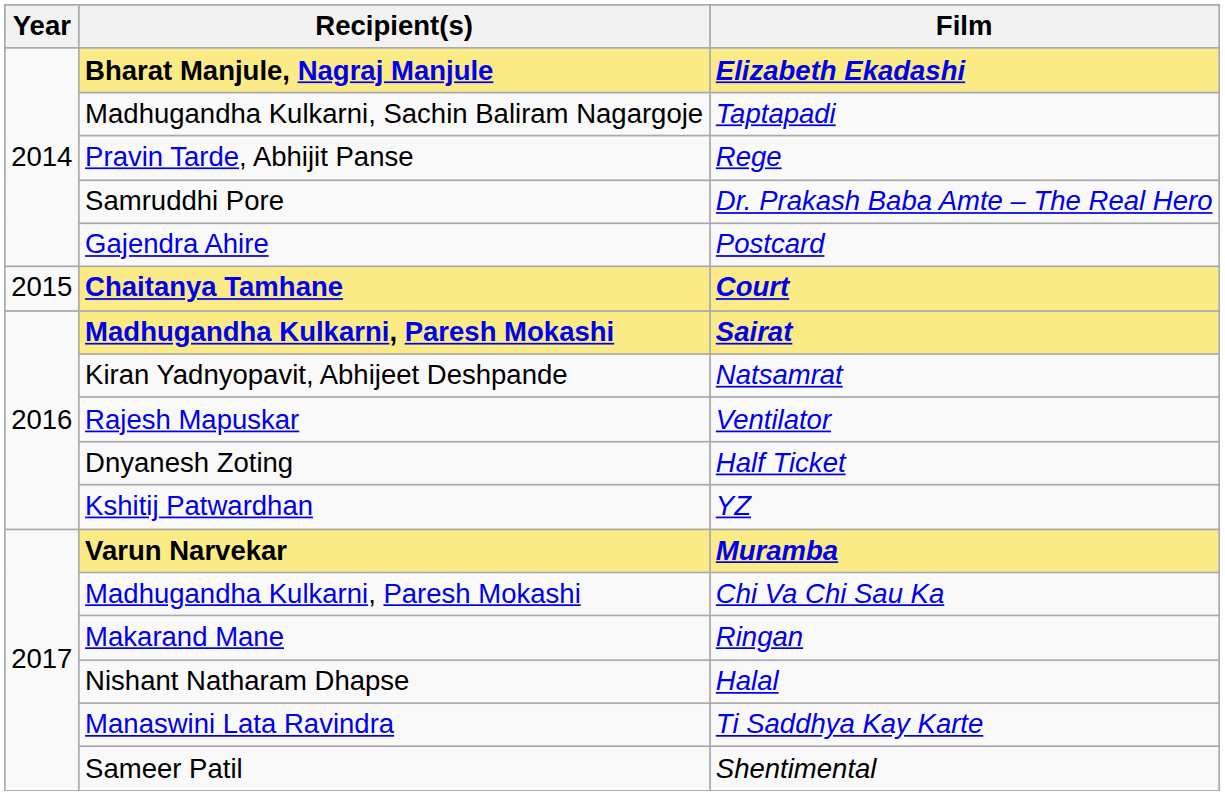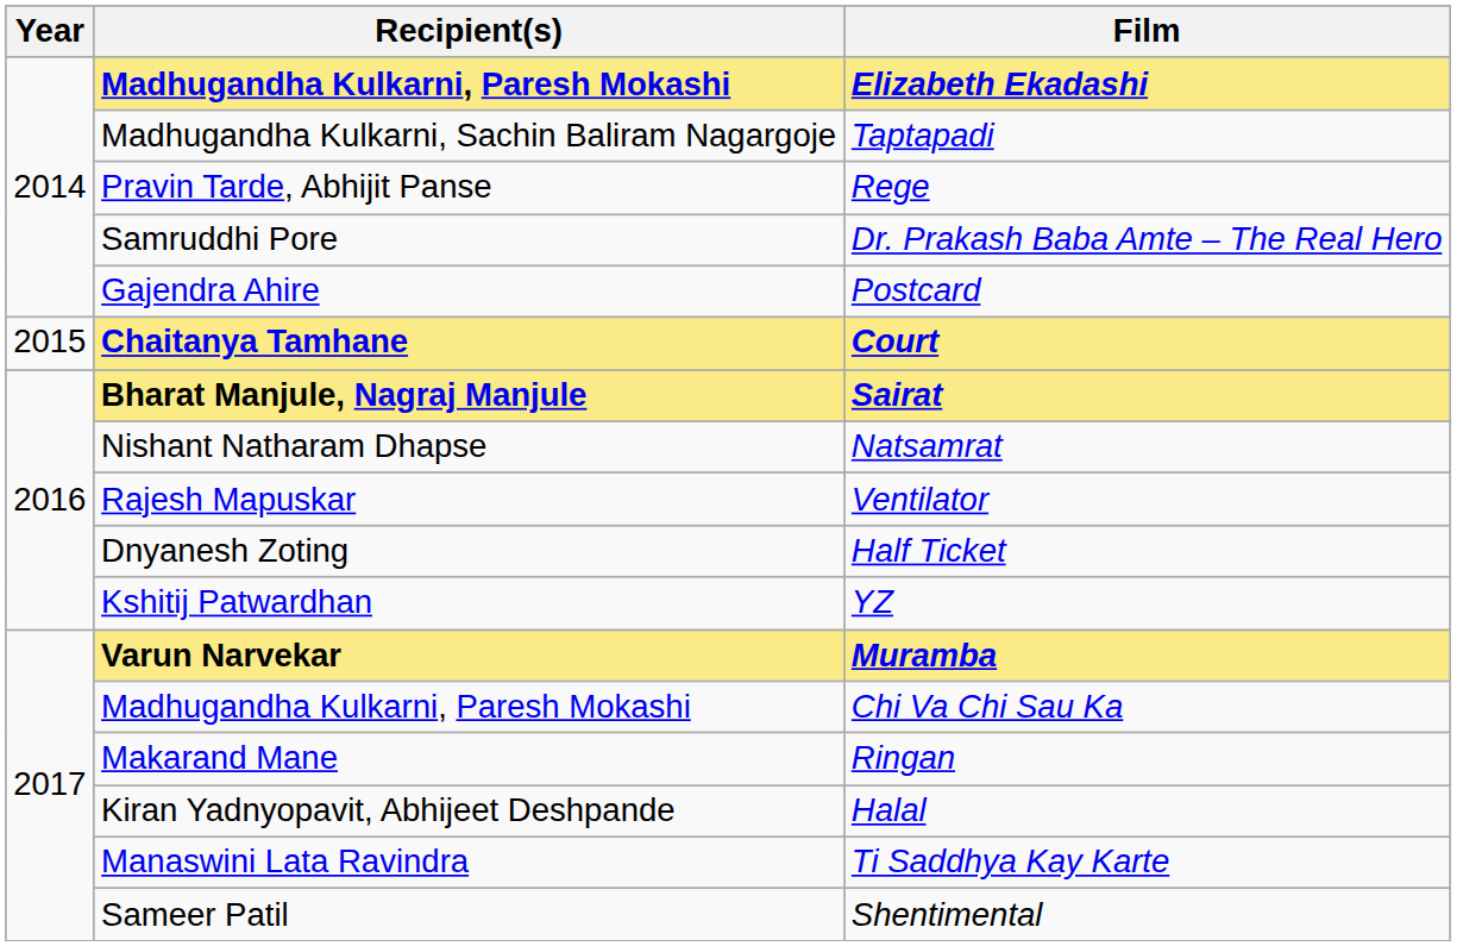 <table class="wikitable">
 <tr>
 <th>Year</th>
 <th>Recipient(s)</th>
 <th>Film</th>
 </tr>
 <tr>
 <td rowspan="5">2014</td>
-<td style="background:#FAEB86;"><strong>Bharat Manjule, <a href='#'>Nagraj Manjule</a></strong></td>
+<td style="background:#FAEB86;"><strong><a href='#'>Madhugandha Kulkarni</a>, <a href='#'>Paresh Mokashi</a></strong></td>
 <td style="background:#FAEB86;"><strong><em><a href='#'>Elizabeth Ekadashi</a></em></strong></td>
 </tr>
 <tr>
 <td>Madhugandha Kulkarni, Sachin Baliram Nagargoje</td>
 <td><em><a href='#'>Taptapadi</a></em></td>
 </tr>
 <tr>
 <td><a href='#'>Pravin Tarde</a>, Abhijit Panse</td>
 <td><em><a href='#'>Rege</a></em></td>
 </tr>
 <tr>
 <td>Samruddhi Pore</td>
 <td><em><a href='#'>Dr. Prakash Baba Amte – The Real Hero</a></em></td>
 </tr>
 <tr>
 <td><a href='#'>Gajendra Ahire</a></td>
 <td><em><a href='#'>Postcard</a></em></td>
 </tr>
 <tr>
 <td>2015</td>
 <td style="background:#FAEB86;"><strong><a href='#'>Chaitanya Tamhane</a></strong></td>
 <td style="background:#FAEB86;"><strong><em><a href='#'>Court</a></em></strong></td>
 </tr>
 <tr>
 <td rowspan="5">2016</td>
-<td style="background:#FAEB86;"><strong><a href='#'>Madhugandha Kulkarni</a>, <a href='#'>Paresh Mokashi</a></strong></td>
+<td style="background:#FAEB86;"><strong>Bharat Manjule, <a href='#'>Nagraj Manjule</a></strong></td>
 <td style="background:#FAEB86;"><strong><em><a href='#'>Sairat</a></em></strong></td>
 </tr>
 <tr>
-<td>Kiran Yadnyopavit, Abhijeet Deshpande</td>
+<td>Nishant Natharam Dhapse</td>
 <td><em><a href='#'>Natsamrat</a></em></td>
 </tr>
 <tr>
 <td><a href='#'>Rajesh Mapuskar</a></td>
 <td><em><a href='#'>Ventilator</a></em></td>
 </tr>
 <tr>
 <td>Dnyanesh Zoting</td>
 <td><a href='#'><em>Half Ticket</em></a></td>
 </tr>
 <tr>
 <td><a href='#'>Kshitij Patwardhan</a></td>
 <td><a href='#'><em>YZ</em></a></td>
 </tr>
 <tr>
 <td rowspan="6">2017</td>
 <td style="background:#FAEB86;"><strong>Varun Narvekar</strong></td>
 <td style="background:#FAEB86;"><strong><em><a href='#'>Muramba</a></em></strong></td>
 </tr>
 <tr>
 <td><a href='#'>Madhugandha Kulkarni</a>, <a href='#'>Paresh Mokashi</a></td>
 <td><em><a href='#'>Chi Va Chi Sau Ka</a></em></td>
 </tr>
 <tr>
 <td><a href='#'>Makarand Mane</a></td>
 <td><em><a href='#'>Ringan</a></em></td>
 </tr>
 <tr>
-<td>Nishant Natharam Dhapse</td>
+<td>Kiran Yadnyopavit, Abhijeet Deshpande</td>
 <td><em><a href='#'>Halal</a></em></td>
 </tr>
 <tr>
 <td><a href='#'>Manaswini Lata Ravindra</a></td>
 <td><em><a href='#'>Ti Saddhya Kay Karte</a></em></td>
 </tr>
 <tr>
 <td>Sameer Patil</td>
 <td><em>Shentimental</em></td>
 </tr>
 </table>
